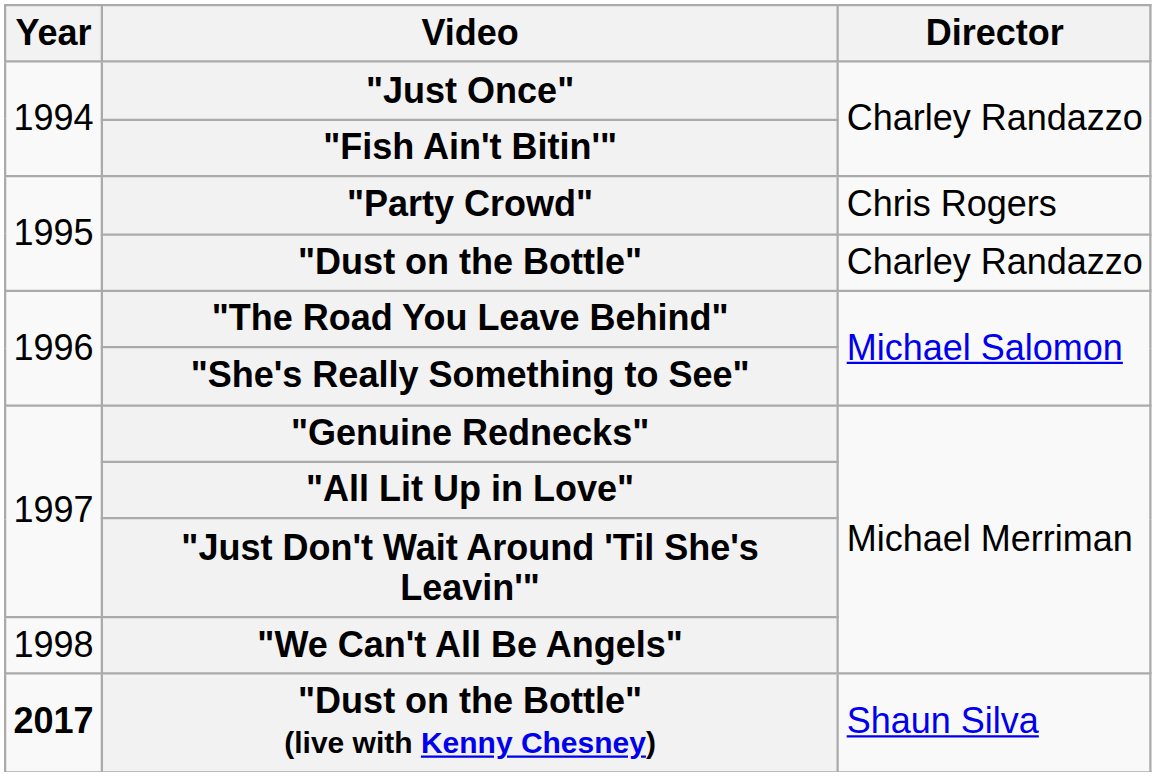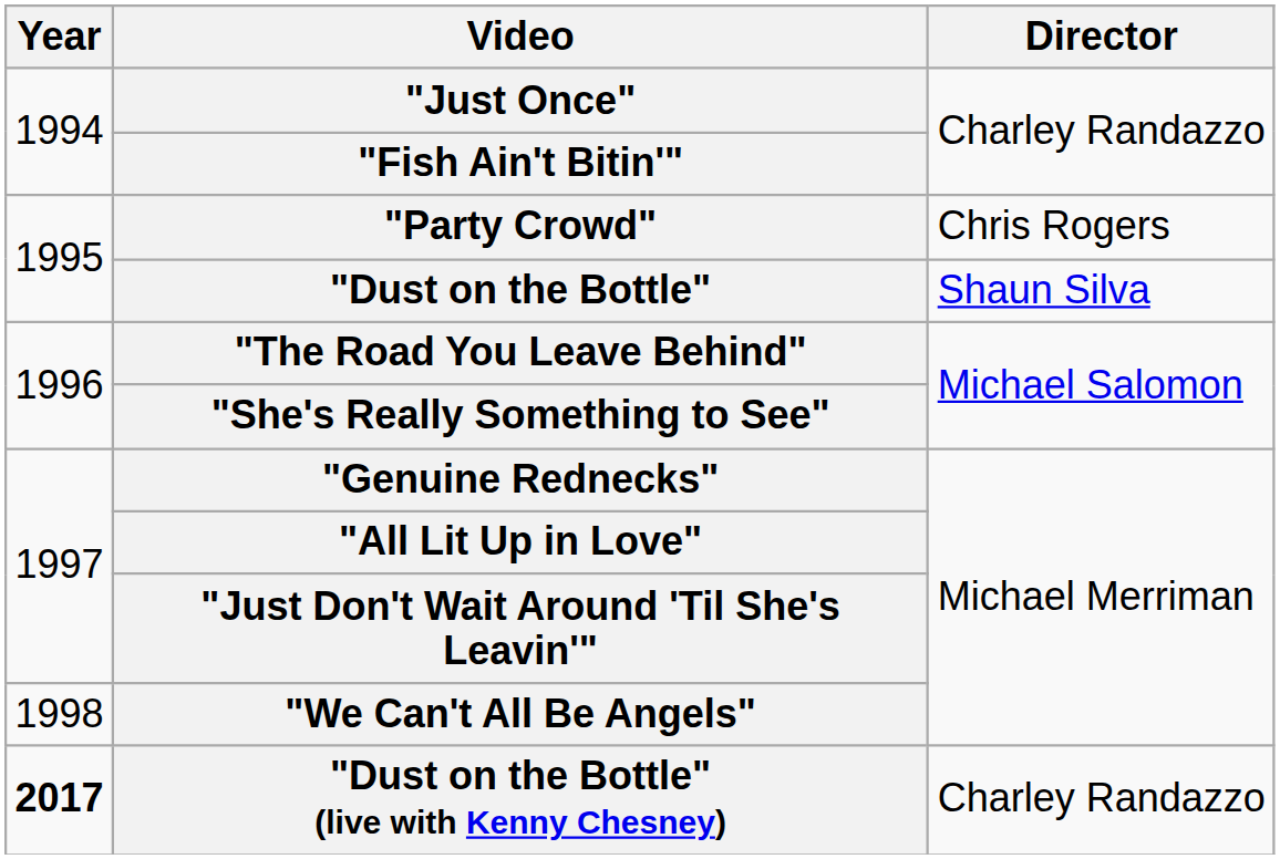 <table class="wikitable plainrowheaders">
 <tr>
 <th>Year</th>
 <th style="width:20em;">Video</th>
 <th>Director</th>
 </tr>
 <tr>
 <td rowspan="2">1994</td>
 <th scope="row">"Just Once"</th>
 <td rowspan="2">Charley Randazzo</td>
 </tr>
 <tr>
 <th scope="row">"Fish Ain't Bitin'"</th>
 </tr>
 <tr>
 <td rowspan="2">1995</td>
 <th scope="row">"Party Crowd"</th>
 <td>Chris Rogers</td>
 </tr>
 <tr>
 <th scope="row">"Dust on the Bottle"</th>
-<td>Charley Randazzo</td>
+<td><a href='#'>Shaun Silva</a></td>
 </tr>
 <tr>
 <td rowspan="2">1996</td>
 <th scope="row">"The Road You Leave Behind"</th>
 <td rowspan="2"><a href='#'>Michael Salomon</a></td>
 </tr>
 <tr>
 <th scope="row">"She's Really Something to See"</th>
 </tr>
 <tr>
 <td rowspan="3">1997</td>
 <th scope="row">"Genuine Rednecks"</th>
 <td rowspan="4">Michael Merriman</td>
 </tr>
 <tr>
 <th scope="row">"All Lit Up in Love"</th>
 </tr>
 <tr>
 <th scope="row">"Just Don't Wait Around 'Til She's Leavin'"</th>
 </tr>
 <tr>
 <td>1998</td>
 <th scope="row">"We Can't All Be Angels"</th>
 </tr>
 <tr>
 <td><strong>2017</strong></td>
 <th scope="row">"Dust on the Bottle"<br><small>(live with <a href='#'>Kenny Chesney</a>)</small></th>
-<td><a href='#'>Shaun Silva</a></td>
+<td>Charley Randazzo</td>
 </tr>
 </table>
